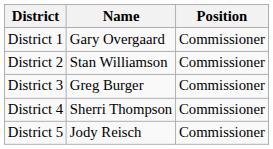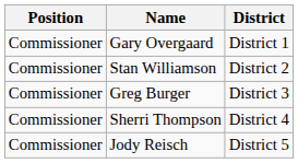 <table class="wikitable">
 <tr>
+<th>Position</th>
+<th>Name</th>
 <th>District</th>
-<th>Name</th>
-<th>Position</th>
 </tr>
 <tr>
+<td>Commissioner</td>
+<td>Gary Overgaard</td>
 <td>District 1</td>
-<td>Gary Overgaard</td>
-<td>Commissioner</td>
 </tr>
 <tr>
+<td>Commissioner</td>
+<td>Stan Williamson</td>
 <td>District 2</td>
-<td>Stan Williamson</td>
-<td>Commissioner</td>
 </tr>
 <tr>
+<td>Commissioner</td>
+<td>Greg Burger</td>
 <td>District 3</td>
-<td>Greg Burger</td>
-<td>Commissioner</td>
 </tr>
 <tr>
+<td>Commissioner</td>
+<td>Sherri Thompson</td>
 <td>District 4</td>
-<td>Sherri Thompson</td>
-<td>Commissioner</td>
 </tr>
 <tr>
+<td>Commissioner</td>
+<td>Jody Reisch</td>
 <td>District 5</td>
-<td>Jody Reisch</td>
-<td>Commissioner</td>
 </tr>
 </table>
